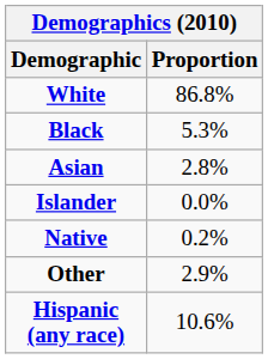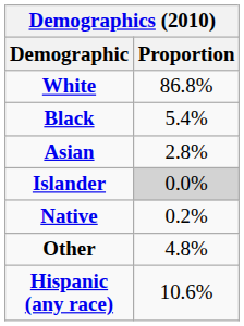 <table class="wikitable floatright" style="text-align: center">
 <tr>
 <th colspan=4 style="text-align:center;border-top:none;"><a href='#'>Demographics</a> (2010)</th>
 </tr>
 <tr>
 <th>Demographic</th>
 <th>Proportion</th>
 </tr>
 <tr>
 <td><strong><a href='#'>White</a></strong></td>
 <td>86.8%</td>
 </tr>
 <tr>
 <td><strong><a href='#'>Black</a></strong></td>
-<td>5.3%</td>
+<td>5.4%</td>
 </tr>
 <tr>
 <td><strong><a href='#'>Asian</a></strong></td>
 <td>2.8%</td>
 </tr>
 <tr>
 <td><strong><a href='#'>Islander</a></strong></td>
-<td>0.0%</td>
+<td style="background: lightgrey;">0.0%</td>
 </tr>
 <tr>
 <td><strong><a href='#'>Native</a></strong></td>
 <td>0.2%</td>
 </tr>
 <tr>
 <td><strong>Other</strong></td>
-<td>2.9%</td>
+<td>4.8%</td>
 </tr>
 <tr>
 <td><strong><a href='#'>Hispanic<br>(any race)</a></strong></td>
 <td>10.6%</td>
 </tr>
 </table>
